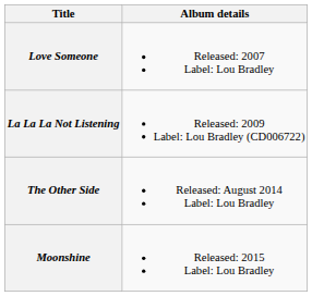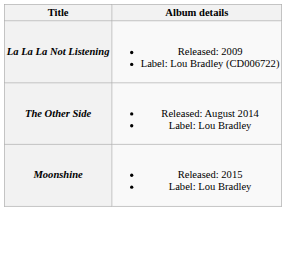 <table class="wikitable plainrowheaders" style="text-align:center;" border="1">
 <tr>
 <th scope="col">Title</th>
 <th scope="col">Album details</th>
-</tr>
-<tr>
-<th scope="row"><em>Love Someone</em></th>
-<td><br><ul><li>Released: 2007</li><li>Label: Lou Bradley</li></ul></td>
 </tr>
 <tr>
 <th scope="row"><em>La La La Not Listening</em></th>
 <td><br><ul><li>Released: 2009</li><li>Label: Lou Bradley (CD006722)</li></ul></td>
 </tr>
 <tr>
 <th scope="row"><em>The Other Side</em></th>
 <td><br><ul><li>Released: August 2014</li><li>Label: Lou Bradley</li></ul></td>
 </tr>
 <tr>
 <th scope="row"><em>Moonshine</em></th>
 <td><br><ul><li>Released: 2015</li><li>Label: Lou Bradley</li></ul></td>
 </tr>
 </table>
